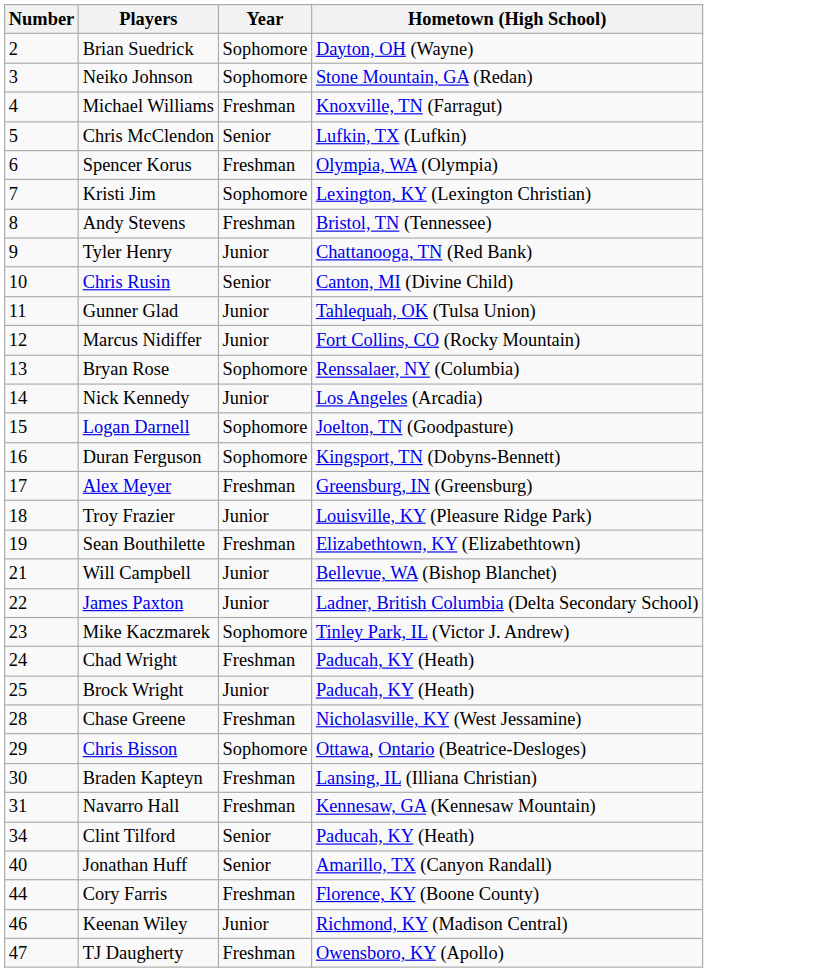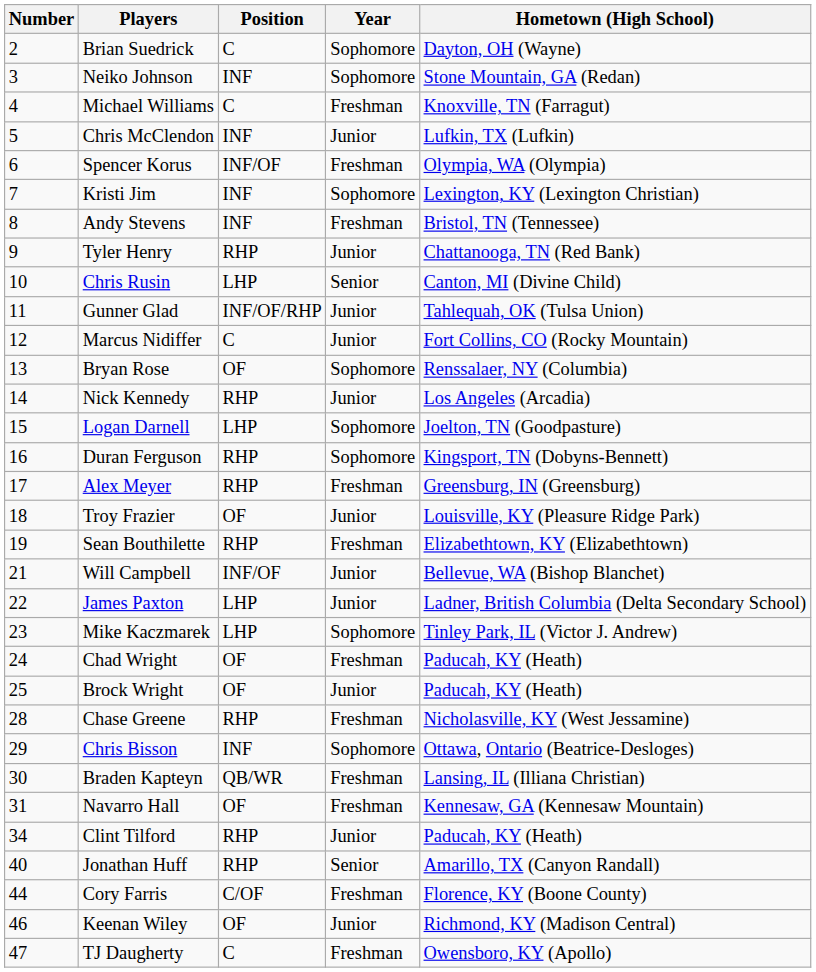 <table class="wikitable">
 <tr>
 <th>Number</th>
 <th>Players</th>
+<th>Position</th>
 <th>Year</th>
 <th>Hometown (High School)</th>
 </tr>
 <tr>
 <td>2</td>
 <td>Brian Suedrick</td>
+<td>C</td>
 <td>Sophomore</td>
 <td><a href='#'>Dayton, OH</a> (Wayne)</td>
 </tr>
 <tr>
 <td>3</td>
 <td>Neiko Johnson</td>
+<td>INF</td>
 <td>Sophomore</td>
 <td><a href='#'>Stone Mountain, GA</a> (Redan)</td>
 </tr>
 <tr>
 <td>4</td>
 <td>Michael Williams</td>
+<td>C</td>
 <td>Freshman</td>
 <td><a href='#'>Knoxville, TN</a> (Farragut)</td>
 </tr>
 <tr>
 <td>5</td>
 <td>Chris McClendon</td>
-<td>Senior</td>
+<td>INF</td>
+<td>Junior</td>
 <td><a href='#'>Lufkin, TX</a> (Lufkin)</td>
 </tr>
 <tr>
 <td>6</td>
 <td>Spencer Korus</td>
+<td>INF/OF</td>
 <td>Freshman</td>
 <td><a href='#'>Olympia, WA</a> (Olympia)</td>
 </tr>
 <tr>
 <td>7</td>
 <td>Kristi Jim</td>
+<td>INF</td>
 <td>Sophomore</td>
 <td><a href='#'>Lexington, KY</a> (Lexington Christian)</td>
 </tr>
 <tr>
 <td>8</td>
 <td>Andy Stevens</td>
+<td>INF</td>
 <td>Freshman</td>
 <td><a href='#'>Bristol, TN</a> (Tennessee)</td>
 </tr>
 <tr>
 <td>9</td>
 <td>Tyler Henry</td>
+<td>RHP</td>
 <td>Junior</td>
 <td><a href='#'>Chattanooga, TN</a> (Red Bank)</td>
 </tr>
 <tr>
 <td>10</td>
 <td><a href='#'>Chris Rusin</a></td>
+<td>LHP</td>
 <td>Senior</td>
 <td><a href='#'>Canton, MI</a> (Divine Child)</td>
 </tr>
 <tr>
 <td>11</td>
 <td>Gunner Glad</td>
+<td>INF/OF/RHP</td>
 <td>Junior</td>
 <td><a href='#'>Tahlequah, OK</a> (Tulsa Union)</td>
 </tr>
 <tr>
 <td>12</td>
 <td>Marcus Nidiffer</td>
+<td>C</td>
 <td>Junior</td>
 <td><a href='#'>Fort Collins, CO</a> (Rocky Mountain)</td>
 </tr>
 <tr>
 <td>13</td>
 <td>Bryan Rose</td>
+<td>OF</td>
 <td>Sophomore</td>
 <td><a href='#'>Renssalaer, NY</a> (Columbia)</td>
 </tr>
 <tr>
 <td>14</td>
 <td>Nick Kennedy</td>
+<td>RHP</td>
 <td>Junior</td>
 <td><a href='#'>Los Angeles</a> (Arcadia)</td>
 </tr>
 <tr>
 <td>15</td>
 <td><a href='#'>Logan Darnell</a></td>
+<td>LHP</td>
 <td>Sophomore</td>
 <td><a href='#'>Joelton, TN</a> (Goodpasture)</td>
 </tr>
 <tr>
 <td>16</td>
 <td>Duran Ferguson</td>
+<td>RHP</td>
 <td>Sophomore</td>
 <td><a href='#'>Kingsport, TN</a> (Dobyns-Bennett)</td>
 </tr>
 <tr>
 <td>17</td>
 <td><a href='#'>Alex Meyer</a></td>
+<td>RHP</td>
 <td>Freshman</td>
 <td><a href='#'>Greensburg, IN</a> (Greensburg)</td>
 </tr>
 <tr>
 <td>18</td>
 <td>Troy Frazier</td>
+<td>OF</td>
 <td>Junior</td>
 <td><a href='#'>Louisville, KY</a> (Pleasure Ridge Park)</td>
 </tr>
 <tr>
 <td>19</td>
 <td>Sean Bouthilette</td>
+<td>RHP</td>
 <td>Freshman</td>
 <td><a href='#'>Elizabethtown, KY</a> (Elizabethtown)</td>
 </tr>
 <tr>
 <td>21</td>
 <td>Will Campbell</td>
+<td>INF/OF</td>
 <td>Junior</td>
 <td><a href='#'>Bellevue, WA</a> (Bishop Blanchet)</td>
 </tr>
 <tr>
 <td>22</td>
 <td><a href='#'>James Paxton</a></td>
+<td>LHP</td>
 <td>Junior</td>
 <td><a href='#'>Ladner, British Columbia</a> (Delta Secondary School)</td>
 </tr>
 <tr>
 <td>23</td>
 <td>Mike Kaczmarek</td>
+<td>LHP</td>
 <td>Sophomore</td>
 <td><a href='#'>Tinley Park, IL</a> (Victor J. Andrew)</td>
 </tr>
 <tr>
 <td>24</td>
 <td>Chad Wright</td>
+<td>OF</td>
 <td>Freshman</td>
 <td><a href='#'>Paducah, KY</a> (Heath)</td>
 </tr>
 <tr>
 <td>25</td>
 <td>Brock Wright</td>
+<td>OF</td>
 <td>Junior</td>
 <td><a href='#'>Paducah, KY</a> (Heath)</td>
 </tr>
 <tr>
 <td>28</td>
 <td>Chase Greene</td>
+<td>RHP</td>
 <td>Freshman</td>
 <td><a href='#'>Nicholasville, KY</a> (West Jessamine)</td>
 </tr>
 <tr>
 <td>29</td>
 <td><a href='#'>Chris Bisson</a></td>
+<td>INF</td>
 <td>Sophomore</td>
 <td><a href='#'>Ottawa</a>, <a href='#'>Ontario</a> (Beatrice-Desloges)</td>
 </tr>
 <tr>
 <td>30</td>
 <td>Braden Kapteyn</td>
+<td>QB/WR</td>
 <td>Freshman</td>
 <td><a href='#'>Lansing, IL</a> (Illiana Christian)</td>
 </tr>
 <tr>
 <td>31</td>
 <td>Navarro Hall</td>
+<td>OF</td>
 <td>Freshman</td>
 <td><a href='#'>Kennesaw, GA</a> (Kennesaw Mountain)</td>
 </tr>
 <tr>
 <td>34</td>
 <td>Clint Tilford</td>
-<td>Senior</td>
+<td>RHP</td>
+<td>Junior</td>
 <td><a href='#'>Paducah, KY</a> (Heath)</td>
 </tr>
 <tr>
 <td>40</td>
 <td>Jonathan Huff</td>
+<td>RHP</td>
 <td>Senior</td>
 <td><a href='#'>Amarillo, TX</a> (Canyon Randall)</td>
 </tr>
 <tr>
 <td>44</td>
 <td>Cory Farris</td>
+<td>C/OF</td>
 <td>Freshman</td>
 <td><a href='#'>Florence, KY</a> (Boone County)</td>
 </tr>
 <tr>
 <td>46</td>
 <td>Keenan Wiley</td>
+<td>OF</td>
 <td>Junior</td>
 <td><a href='#'>Richmond, KY</a> (Madison Central)</td>
 </tr>
 <tr>
 <td>47</td>
 <td>TJ Daugherty</td>
+<td>C</td>
 <td>Freshman</td>
 <td><a href='#'>Owensboro, KY</a> (Apollo)</td>
 </tr>
 </table>
